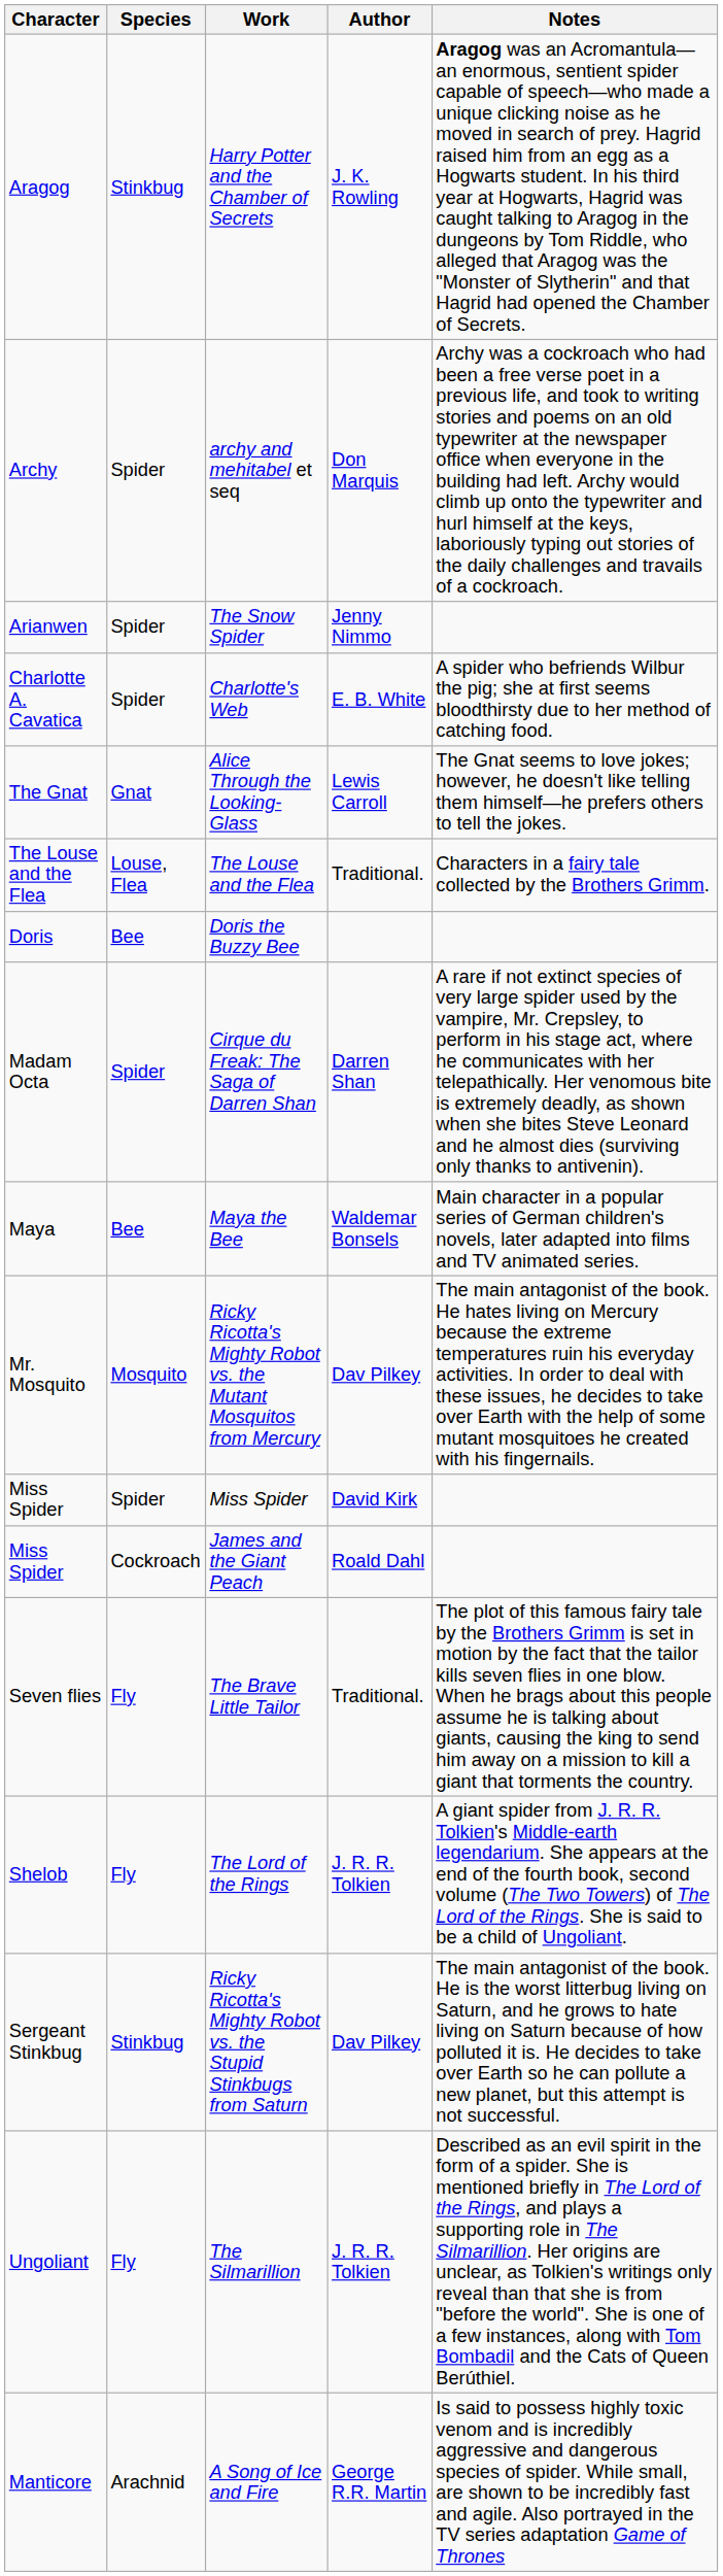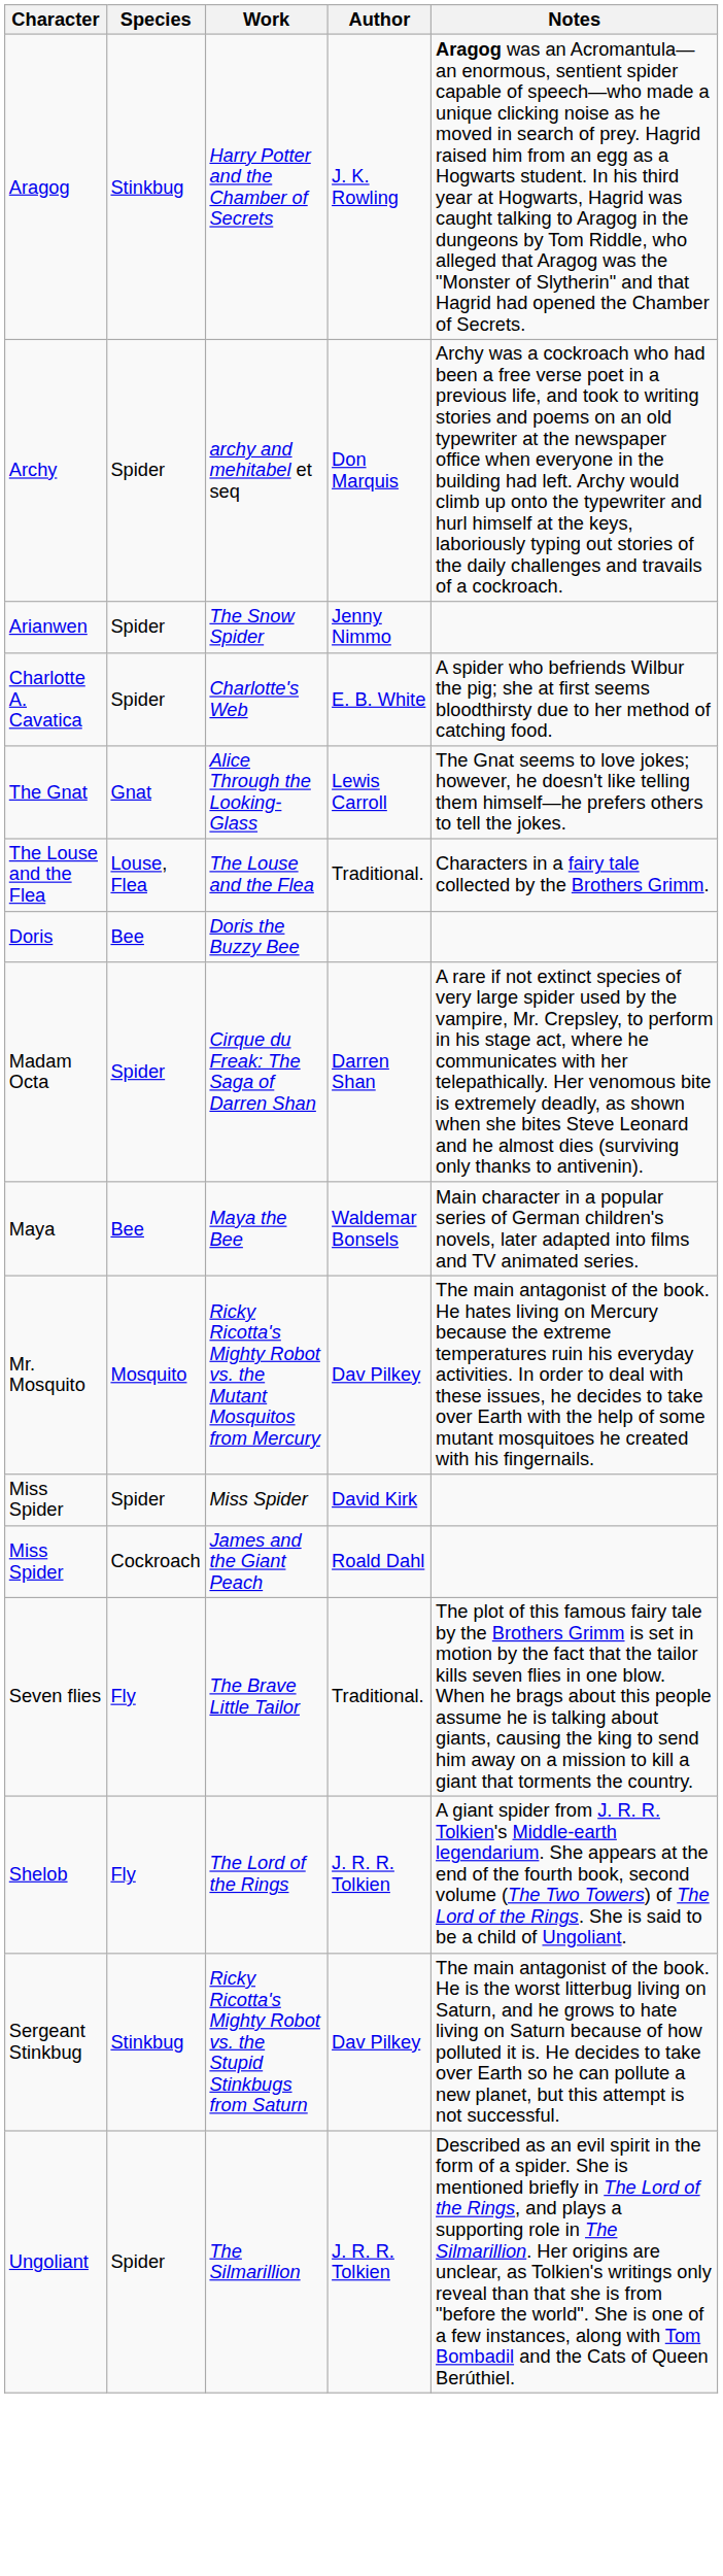 <table class="wikitable sortable">
 <tr>
 <th>Character</th>
 <th>Species</th>
 <th>Work</th>
 <th>Author</th>
 <th>Notes</th>
 </tr>
 <tr>
 <td><a href='#'>Aragog</a></td>
 <td><a href='#'>Stinkbug</a></td>
 <td><em><a href='#'>Harry Potter and the Chamber of Secrets</a></em></td>
 <td><a href='#'>J. K. Rowling</a></td>
 <td><strong>Aragog</strong> was an Acromantula—an enormous, sentient spider capable of speech—who made a unique clicking noise as he moved in search of prey. Hagrid raised him from an egg as a Hogwarts student. In his third year at Hogwarts, Hagrid was caught talking to Aragog in the dungeons by Tom Riddle, who alleged that Aragog was the "Monster of Slytherin" and that Hagrid had opened the Chamber of Secrets.</td>
 </tr>
 <tr>
 <td><a href='#'>Archy</a></td>
 <td>Spider</td>
 <td><em><a href='#'>archy and mehitabel</a></em> et seq</td>
 <td><a href='#'>Don Marquis</a></td>
 <td>Archy was a cockroach who had been a free verse poet in a previous life, and took to writing stories and poems on an old typewriter at the newspaper office when everyone in the building had left. Archy would climb up onto the typewriter and hurl himself at the keys, laboriously typing out stories of the daily challenges and travails of a cockroach.</td>
 </tr>
 <tr>
 <td><a href='#'>Arianwen</a></td>
 <td>Spider</td>
 <td><em><a href='#'>The Snow Spider</a></em></td>
 <td><a href='#'>Jenny Nimmo</a></td>
 <td></td>
 </tr>
 <tr>
 <td><a href='#'>Charlotte A. Cavatica</a></td>
 <td>Spider</td>
 <td><em><a href='#'>Charlotte's Web</a></em></td>
 <td><a href='#'>E. B. White</a></td>
 <td>A spider who befriends Wilbur the pig; she at first seems bloodthirsty due to her method of catching food.</td>
 </tr>
 <tr>
 <td><a href='#'>The Gnat</a></td>
 <td><a href='#'>Gnat</a></td>
 <td><em><a href='#'>Alice Through the Looking-Glass</a></em></td>
 <td><a href='#'>Lewis Carroll</a></td>
 <td>The Gnat seems to love jokes; however, he doesn't like telling them himself—he prefers others to tell the jokes.</td>
 </tr>
 <tr>
 <td><a href='#'>The Louse and the Flea</a></td>
 <td><a href='#'>Louse</a>, <a href='#'>Flea</a></td>
 <td><em><a href='#'>The Louse and the Flea</a></em></td>
 <td>Traditional.</td>
 <td>Characters in a <a href='#'>fairy tale</a> collected by the <a href='#'>Brothers Grimm</a>.</td>
 </tr>
 <tr>
 <td><a href='#'>Doris</a></td>
 <td><a href='#'>Bee</a></td>
 <td><em><a href='#'>Doris the Buzzy Bee</a></em></td>
 <td></td>
 <td></td>
 </tr>
 <tr>
 <td>Madam Octa</td>
 <td><a href='#'>Spider</a></td>
 <td><em><a href='#'>Cirque du Freak: The Saga of Darren Shan</a></em></td>
 <td><a href='#'>Darren Shan</a></td>
 <td>A rare if not extinct species of very large spider used by the vampire, Mr. Crepsley, to perform in his stage act, where he communicates with her telepathically. Her venomous bite is extremely deadly, as shown when she bites Steve Leonard and he almost dies (surviving only thanks to antivenin).</td>
 </tr>
 <tr>
 <td>Maya</td>
 <td><a href='#'>Bee</a></td>
 <td><em><a href='#'>Maya the Bee</a></em></td>
 <td><a href='#'>Waldemar Bonsels</a></td>
 <td>Main character in a popular series of German children's novels, later adapted into films and TV animated series.</td>
 </tr>
 <tr>
 <td>Mr. Mosquito</td>
 <td><a href='#'>Mosquito</a></td>
 <td><em><a href='#'>Ricky Ricotta's Mighty Robot vs. the Mutant Mosquitos from Mercury</a></em></td>
 <td><a href='#'>Dav Pilkey</a></td>
 <td>The main antagonist of the book. He hates living on Mercury because the extreme temperatures ruin his everyday activities. In order to deal with these issues, he decides to take over Earth with the help of some mutant mosquitoes he created with his fingernails.</td>
 </tr>
 <tr>
 <td>Miss Spider</td>
 <td>Spider</td>
 <td><em>Miss Spider</em></td>
 <td><a href='#'>David Kirk</a></td>
 <td></td>
 </tr>
 <tr>
 <td><a href='#'>Miss Spider</a></td>
 <td>Cockroach</td>
 <td><em><a href='#'>James and the Giant Peach</a></em></td>
 <td><a href='#'>Roald Dahl</a></td>
 <td></td>
 </tr>
 <tr>
 <td>Seven flies</td>
 <td><a href='#'>Fly</a></td>
 <td><em><a href='#'>The Brave Little Tailor</a></em></td>
 <td>Traditional.</td>
 <td>The plot of this famous fairy tale by the <a href='#'>Brothers Grimm</a> is set in motion by the fact that the tailor kills seven flies in one blow. When he brags about this people assume he is talking about giants, causing the king to send him away on a mission to kill a giant that torments the country.</td>
 </tr>
 <tr>
 <td><a href='#'>Shelob</a></td>
 <td><a href='#'>Fly</a></td>
 <td><em><a href='#'>The Lord of the Rings</a></em></td>
 <td><a href='#'>J. R. R. Tolkien</a></td>
 <td>A giant spider from <a href='#'>J. R. R. Tolkien</a>'s <a href='#'>Middle-earth</a> <a href='#'>legendarium</a>. She appears at the end of the fourth book, second volume (<em><a href='#'>The Two Towers</a></em>) of <em><a href='#'>The Lord of the Rings</a></em>. She is said to be a child of <a href='#'>Ungoliant</a>.</td>
 </tr>
 <tr>
 <td>Sergeant Stinkbug</td>
 <td><a href='#'>Stinkbug</a></td>
 <td><em><a href='#'>Ricky Ricotta's Mighty Robot vs. the Stupid Stinkbugs from Saturn</a></em></td>
 <td><a href='#'>Dav Pilkey</a></td>
 <td>The main antagonist of the book. He is the worst litterbug living on Saturn, and he grows to hate living on Saturn because of how polluted it is. He decides to take over Earth so he can pollute a new planet, but this attempt is not successful.</td>
 </tr>
 <tr>
 <td><a href='#'>Ungoliant</a></td>
-<td><a href='#'>Fly</a></td>
+<td>Spider</td>
 <td><em><a href='#'>The Silmarillion</a></em></td>
 <td><a href='#'>J. R. R. Tolkien</a></td>
 <td>Described as an evil spirit in the form of a spider. She is mentioned briefly in <em><a href='#'>The Lord of the Rings</a></em>, and plays a supporting role in <em><a href='#'>The Silmarillion</a></em>. Her origins are unclear, as Tolkien's writings only reveal than that she is from "before the world". She is one of a few instances, along with <a href='#'>Tom Bombadil</a> and the Cats of Queen Berúthiel.</td>
 </tr>
-<tr>
-<td><a href='#'>Manticore</a></td>
-<td>Arachnid</td>
-<td><em><a href='#'>A Song of Ice and Fire</a></em></td>
-<td><a href='#'>George R.R. Martin</a></td>
-<td>Is said to possess highly toxic venom and is incredibly aggressive and dangerous species of spider. While small, are shown to be incredibly fast and agile. Also portrayed in the TV series adaptation <em><a href='#'>Game of Thrones</a></em></td>
-</tr>
 </table>
